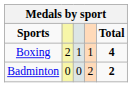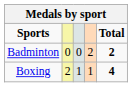 <table class="wikitable" style="font-size:85%; text-align:center;" align="center" width="20%">
 <tr style="background:#efefef;">
 <th colspan=5><strong>Medals by sport</strong></th>
 </tr>
 <tr>
 <td><strong>Sports</strong></td>
 <td style="background:#f7f6a8;"></td>
 <td style="background:#dce5e5;"></td>
 <td style="background:#ffdab9;"></td>
 <td><strong>Total</strong></td>
 </tr>
 <tr>
+<td><a href='#'>Badminton</a></td>
+<td style="background:#F7F6A8;">0</td>
+<td style="background:#DCE5E5;">0</td>
+<td style="background:#FFDAB9;">2</td>
+<td><strong>2</strong></td>
+</tr>
+<tr>
 <td><a href='#'>Boxing</a></td>
 <td style="background:#F7F6A8;">2</td>
 <td style="background:#DCE5E5;">1</td>
 <td style="background:#FFDAB9;">1</td>
 <td><strong>4</strong></td>
 </tr>
-<tr>
-<td><a href='#'>Badminton</a></td>
-<td style="background:#F7F6A8;">0</td>
-<td style="background:#DCE5E5;">0</td>
-<td style="background:#FFDAB9;">2</td>
-<td><strong>2</strong></td>
-</tr>
 </table>
